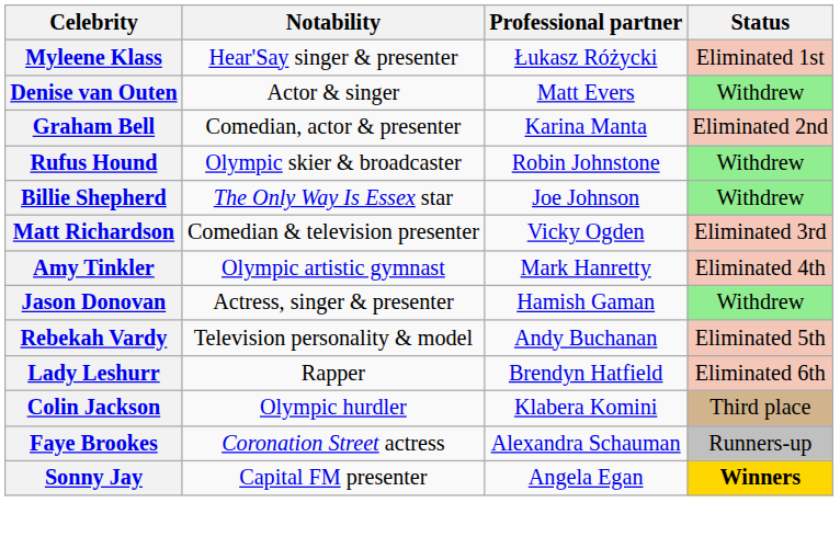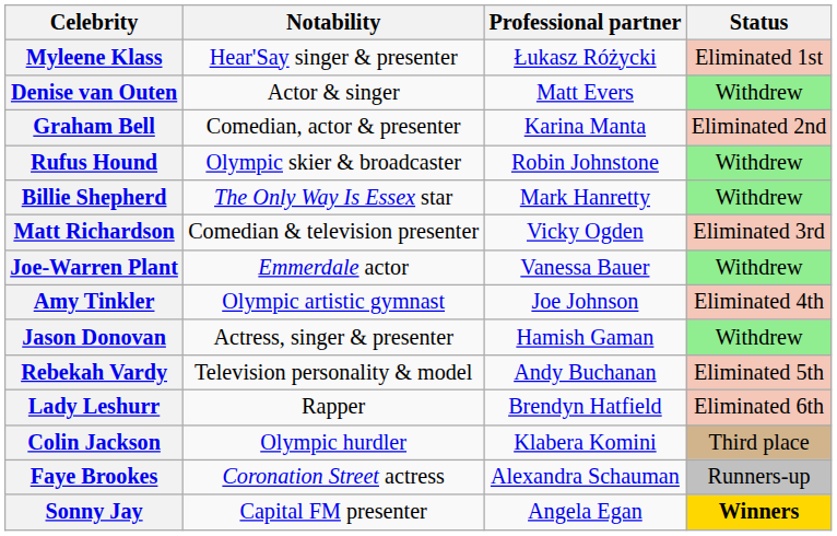 <table class="wikitable sortable" style="text-align:center;">
 <tr>
 <th scope="col">Celebrity</th>
 <th scope="col" class="unsortable">Notability</th>
 <th scope="col">Professional partner</th>
 <th scope="col">Status</th>
 </tr>
 <tr>
 <th scope="row"><a href='#'>Myleene Klass</a></th>
 <td><a href='#'>Hear'Say</a> singer & presenter</td>
 <td><a href='#'>Łukasz Różycki</a></td>
 <td bgcolor="f4c7b8">Eliminated 1st<br></td>
 </tr>
 <tr>
 <th scope="row"><a href='#'>Denise van Outen</a></th>
 <td>Actor & singer</td>
 <td><a href='#'>Matt Evers</a></td>
 <td bgcolor="lightgreen">Withdrew<br></td>
 </tr>
 <tr>
 <th scope="row"><a href='#'>Graham Bell</a></th>
 <td>Comedian, actor & presenter</td>
 <td><a href='#'>Karina Manta</a></td>
 <td bgcolor="f4c7b8">Eliminated 2nd<br></td>
 </tr>
 <tr>
 <th scope="row"><a href='#'>Rufus Hound</a></th>
 <td><a href='#'>Olympic</a> skier & broadcaster</td>
 <td><a href='#'>Robin Johnstone</a></td>
 <td bgcolor="lightgreen">Withdrew<br></td>
 </tr>
 <tr>
 <th scope="row"><a href='#'>Billie Shepherd</a></th>
 <td><em><a href='#'>The Only Way Is Essex</a></em> star</td>
-<td><a href='#'>Joe Johnson</a></td>
+<td><a href='#'>Mark Hanretty</a></td>
 <td bgcolor="lightgreen">Withdrew<br></td>
 </tr>
 <tr>
 <th scope="row"><a href='#'>Matt Richardson</a></th>
 <td>Comedian & television presenter</td>
 <td><a href='#'>Vicky Ogden</a></td>
 <td bgcolor="f4c7b8">Eliminated 3rd<br></td>
 </tr>
 <tr>
+<th scope="row"><a href='#'>Joe-Warren Plant</a></th>
+<td><em><a href='#'>Emmerdale</a></em> actor</td>
+<td><a href='#'>Vanessa Bauer</a></td>
+<td bgcolor="lightgreen">Withdrew<br></td>
+</tr>
+<tr>
 <th scope="row"><a href='#'>Amy Tinkler</a></th>
 <td><a href='#'>Olympic artistic gymnast</a></td>
-<td><a href='#'>Mark Hanretty</a></td>
+<td><a href='#'>Joe Johnson</a></td>
 <td bgcolor="f4c7b8">Eliminated 4th<br></td>
 </tr>
 <tr>
 <th scope="row"><a href='#'>Jason Donovan</a></th>
 <td>Actress, singer & presenter</td>
 <td><a href='#'>Hamish Gaman</a><br><em></em></td>
 <td bgcolor="lightgreen">Withdrew<br></td>
 </tr>
 <tr>
 <th scope="row"><a href='#'>Rebekah Vardy</a></th>
 <td>Television personality & model</td>
 <td><a href='#'>Andy Buchanan</a></td>
 <td bgcolor="f4c7b8">Eliminated 5th<br></td>
 </tr>
 <tr>
 <th scope="row"><a href='#'>Lady Leshurr</a></th>
 <td>Rapper</td>
 <td><a href='#'>Brendyn Hatfield</a></td>
 <td bgcolor="f4c7b8">Eliminated 6th<br></td>
 </tr>
 <tr>
 <th scope="row"><a href='#'>Colin Jackson</a></th>
 <td><a href='#'>Olympic hurdler</a></td>
 <td><a href='#'>Klabera Komini</a></td>
 <td bgcolor="tan">Third place<br></td>
 </tr>
 <tr>
 <th scope="row"><a href='#'>Faye Brookes</a></th>
 <td><em><a href='#'>Coronation Street</a></em> actress</td>
 <td><a href='#'>Alexandra Schauman</a></td>
 <td bgcolor="silver">Runners-up<br></td>
 </tr>
 <tr>
 <th scope="row"><a href='#'>Sonny Jay</a></th>
 <td><a href='#'>Capital FM</a> presenter</td>
 <td><a href='#'>Angela Egan</a></td>
 <td bgcolor="gold"><strong>Winners</strong><br></td>
 </tr>
 </table>
